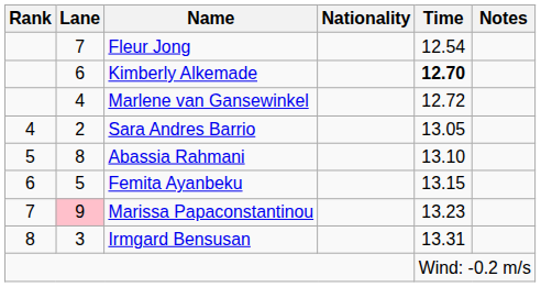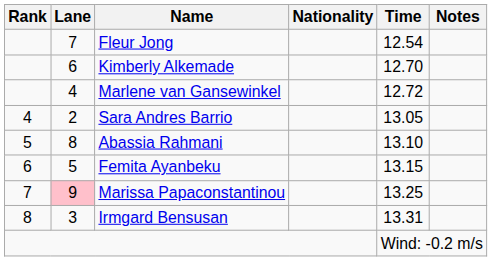 <table class="wikitable sortable" style="text-align:center">
 <tr>
 <th>Rank</th>
 <th>Lane</th>
 <th>Name</th>
 <th>Nationality</th>
 <th>Time</th>
 <th>Notes</th>
 </tr>
 <tr>
 <td></td>
 <td>7</td>
 <td align="left"><a href='#'>Fleur Jong</a></td>
 <td align="left"></td>
 <td>12.54</td>
 <td></td>
 </tr>
 <tr>
 <td></td>
 <td>6</td>
 <td align="left"><a href='#'>Kimberly Alkemade</a></td>
 <td align="left"></td>
-<td><strong>12.70</strong></td>
+<td>12.70</td>
 <td></td>
 </tr>
 <tr>
 <td></td>
 <td>4</td>
 <td align="left"><a href='#'>Marlene van Gansewinkel</a></td>
 <td align="left"></td>
 <td>12.72</td>
 <td></td>
 </tr>
 <tr>
 <td>4</td>
 <td>2</td>
 <td align="left"><a href='#'>Sara Andres Barrio</a></td>
 <td align="left"></td>
 <td>13.05</td>
 <td></td>
 </tr>
 <tr>
 <td>5</td>
 <td>8</td>
 <td align="left"><a href='#'>Abassia Rahmani</a></td>
 <td align="left"></td>
 <td>13.10</td>
 <td></td>
 </tr>
 <tr>
 <td>6</td>
 <td>5</td>
 <td align="left"><a href='#'>Femita Ayanbeku</a></td>
 <td align="left"></td>
 <td>13.15</td>
 <td></td>
 </tr>
 <tr>
 <td>7</td>
 <td style="background: pink;">9</td>
 <td align="left"><a href='#'>Marissa Papaconstantinou</a></td>
 <td align="left"></td>
-<td>13.23</td>
+<td>13.25</td>
 <td></td>
 </tr>
 <tr>
 <td>8</td>
 <td>3</td>
 <td align="left"><a href='#'>Irmgard Bensusan</a></td>
 <td align="left"></td>
 <td>13.31</td>
 <td></td>
 </tr>
 <tr class="sortbottom">
 <td colspan="4"></td>
 <td colspan="2" style="text-align:left;">Wind: -0.2 m/s</td>
 </tr>
 </table>
